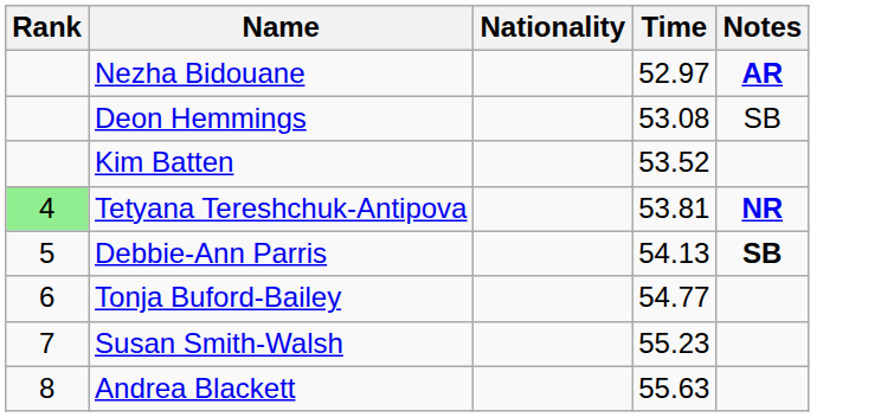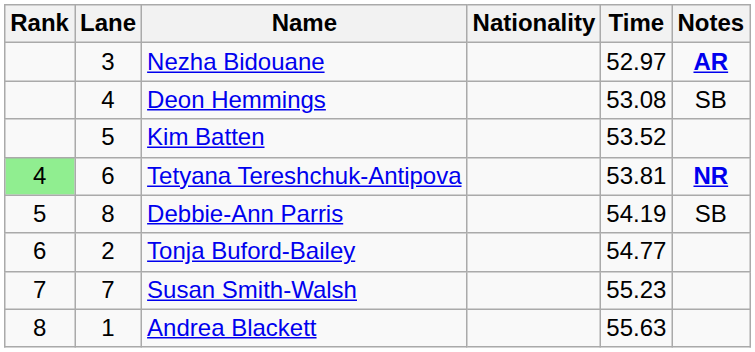 <table class="wikitable sortable" style="text-align:center">
 <tr>
 <th>Rank</th>
+<th>Lane</th>
 <th>Name</th>
 <th>Nationality</th>
 <th>Time</th>
 <th>Notes</th>
 </tr>
 <tr>
 <td></td>
+<td>3</td>
 <td align="left"><a href='#'>Nezha Bidouane</a></td>
 <td align=left></td>
 <td>52.97</td>
 <td><strong><a href='#'>AR</a></strong></td>
 </tr>
 <tr>
 <td></td>
+<td>4</td>
 <td align="left"><a href='#'>Deon Hemmings</a></td>
 <td align=left></td>
 <td>53.08</td>
 <td>SB</td>
 </tr>
 <tr>
 <td></td>
+<td>5</td>
 <td align="left"><a href='#'>Kim Batten</a></td>
 <td align=left></td>
 <td>53.52</td>
 <td></td>
 </tr>
 <tr>
 <td style="background: lightgreen;">4</td>
+<td>6</td>
 <td align="left"><a href='#'>Tetyana Tereshchuk-Antipova</a></td>
 <td align=left></td>
 <td>53.81</td>
 <td><strong><a href='#'>NR</a></strong></td>
 </tr>
 <tr>
 <td>5</td>
+<td>8</td>
 <td align="left"><a href='#'>Debbie-Ann Parris</a></td>
 <td align=left></td>
-<td>54.13</td>
-<td><strong>SB</strong></td>
+<td>54.19</td>
+<td>SB</td>
 </tr>
 <tr>
 <td>6</td>
+<td>2</td>
 <td align="left"><a href='#'>Tonja Buford-Bailey</a></td>
 <td align=left></td>
 <td>54.77</td>
 <td></td>
 </tr>
 <tr>
+<td>7</td>
 <td>7</td>
 <td align="left"><a href='#'>Susan Smith-Walsh</a></td>
 <td align=left></td>
 <td>55.23</td>
 <td></td>
 </tr>
 <tr>
 <td>8</td>
+<td>1</td>
 <td align="left"><a href='#'>Andrea Blackett</a></td>
 <td align=left></td>
 <td>55.63</td>
 <td></td>
 </tr>
 </table>
